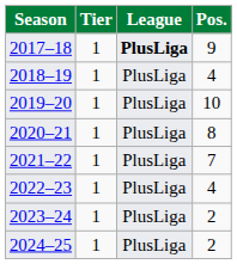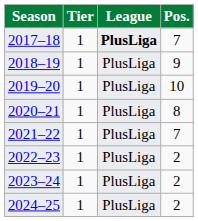 <table class="wikitable" style="font-size:100%; text-align:center">
 <tr>
 <th style="color:#FFFFFF; background-color:#007D38">Season</th>
 <th style="color:#FFFFFF; background-color:#007D38">Tier</th>
 <th style="color:#FFFFFF; background-color:#007D38">League</th>
 <th style="color:#FFFFFF; background-color:#007D38">Pos.</th>
 </tr>
 <tr>
 <td style="background:#EAECF0"><a href='#'>2017–18</a></td>
 <td align="center">1</td>
 <td style="background:#EAECF0"><strong>PlusLiga</strong></td>
-<td align="center">9</td>
+<td align="center">7</td>
 </tr>
 <tr>
 <td style="background:#EAECF0"><a href='#'>2018–19</a></td>
 <td align="center">1</td>
 <td style="background:#EAECF0">PlusLiga</td>
-<td align="center">4</td>
+<td align="center">9</td>
 </tr>
 <tr>
 <td style="background:#EAECF0"><a href='#'>2019–20</a></td>
 <td align="center">1</td>
 <td style="background:#EAECF0">PlusLiga</td>
 <td align="center">10</td>
 </tr>
 <tr>
 <td style="background:#EAECF0"><a href='#'>2020–21</a></td>
 <td align="center">1</td>
 <td style="background:#EAECF0">PlusLiga</td>
 <td align="center">8</td>
 </tr>
 <tr>
 <td style="background:#EAECF0"><a href='#'>2021–22</a></td>
 <td align="center">1</td>
 <td style="background:#EAECF0">PlusLiga</td>
 <td align="center">7</td>
 </tr>
 <tr>
 <td style="background:#EAECF0"><a href='#'>2022–23</a></td>
 <td align="center">1</td>
 <td style="background:#EAECF0">PlusLiga</td>
-<td align="center">4</td>
+<td align="center">2</td>
 </tr>
 <tr>
 <td style="background:#EAECF0"><a href='#'>2023–24</a></td>
 <td align="center">1</td>
 <td style="background:#EAECF0">PlusLiga</td>
 <td align="center">2</td>
 </tr>
 <tr>
 <td style="background:#EAECF0"><a href='#'>2024–25</a></td>
 <td align="center">1</td>
 <td style="background:#EAECF0">PlusLiga</td>
 <td align="center">2</td>
 </tr>
 </table>
